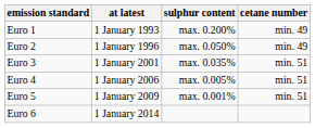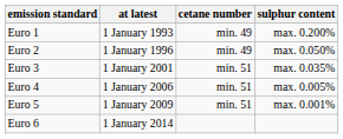 <table class="wikitable">
 <tr>
 <th>emission standard</th>
 <th>at latest</th>
+<th>cetane number</th>
 <th>sulphur content</th>
-<th>cetane number</th>
 </tr>
 <tr>
 <td>Euro 1</td>
 <td align=right>1 January 1993</td>
+<td align=right>min. 49</td>
 <td align=right>max. 0.200%</td>
-<td align=right>min. 49</td>
 </tr>
 <tr>
 <td>Euro 2</td>
 <td align=right>1 January 1996</td>
+<td align=right>min. 49</td>
 <td align=right>max. 0.050%</td>
-<td align=right>min. 49</td>
 </tr>
 <tr>
 <td>Euro 3</td>
 <td align=right>1 January 2001</td>
+<td align=right>min. 51</td>
 <td align=right>max. 0.035%</td>
-<td align=right>min. 51</td>
 </tr>
 <tr>
 <td>Euro 4</td>
 <td align=right>1 January 2006</td>
+<td align=right>min. 51</td>
 <td align=right>max. 0.005%</td>
-<td align=right>min. 51</td>
 </tr>
 <tr>
 <td>Euro 5</td>
 <td align=right>1 January 2009</td>
+<td align=right>min. 51</td>
 <td align=right>max. 0.001%</td>
-<td align=right>min. 51</td>
 </tr>
 <tr>
 <td>Euro 6</td>
 <td align=right>1 January 2014</td>
 <td></td>
 <td></td>
 </tr>
 </table>
